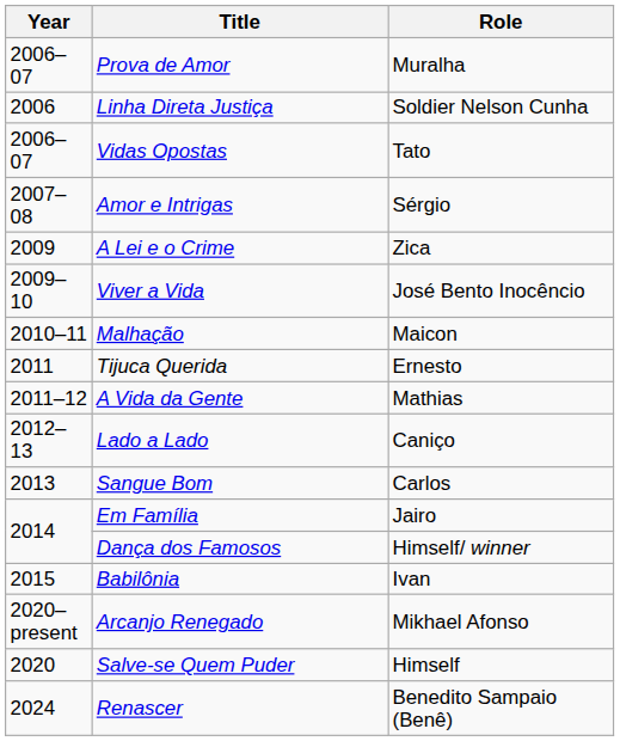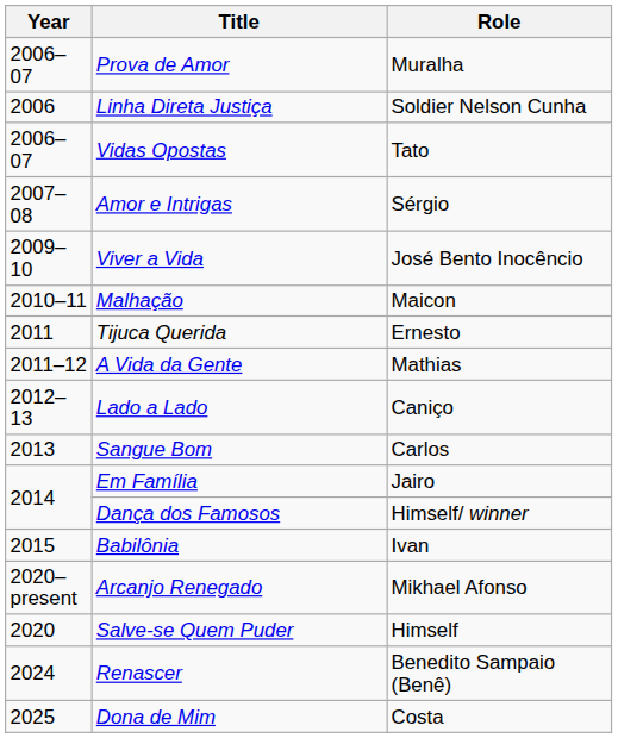 <table class="wikitable" style="font-size: 90%;">
 <tr>
 <th width=055>Year</th>
 <th width=205>Title</th>
 <th width=155>Role</th>
 </tr>
 <tr>
 <td>2006–07</td>
 <td><em><a href='#'>Prova de Amor</a></em></td>
 <td>Muralha</td>
 </tr>
 <tr>
 <td>2006</td>
 <td><em><a href='#'>Linha Direta Justiça</a></em></td>
 <td>Soldier Nelson Cunha</td>
 </tr>
 <tr>
 <td>2006–07</td>
 <td><em><a href='#'>Vidas Opostas</a></em></td>
 <td>Tato</td>
 </tr>
 <tr>
 <td>2007–08</td>
 <td><em><a href='#'>Amor e Intrigas</a></em></td>
 <td>Sérgio</td>
-</tr>
-<tr>
-<td>2009</td>
-<td><em><a href='#'>A Lei e o Crime</a></em></td>
-<td>Zica</td>
 </tr>
 <tr>
 <td>2009–10</td>
 <td><em><a href='#'>Viver a Vida</a></em></td>
 <td>José Bento Inocêncio</td>
 </tr>
 <tr>
 <td>2010–11</td>
 <td><em><a href='#'>Malhação</a></em></td>
 <td>Maicon</td>
 </tr>
 <tr>
 <td>2011</td>
 <td><em>Tijuca Querida</em></td>
 <td>Ernesto</td>
 </tr>
 <tr>
 <td>2011–12</td>
 <td><em><a href='#'>A Vida da Gente</a></em></td>
 <td>Mathias</td>
 </tr>
 <tr>
 <td>2012–13</td>
 <td><em><a href='#'>Lado a Lado</a></em></td>
 <td>Caniço</td>
 </tr>
 <tr>
 <td>2013</td>
 <td><em><a href='#'>Sangue Bom</a></em></td>
 <td>Carlos</td>
 </tr>
 <tr>
 <td rowspan=2>2014</td>
 <td><em><a href='#'>Em Família</a></em></td>
 <td>Jairo</td>
 </tr>
 <tr>
 <td><em><a href='#'>Dança dos Famosos</a></em></td>
 <td>Himself/ <em>winner</em></td>
 </tr>
 <tr>
 <td>2015</td>
 <td><em><a href='#'>Babilônia</a></em></td>
 <td>Ivan</td>
 </tr>
 <tr>
 <td>2020–present</td>
 <td><em><a href='#'>Arcanjo Renegado</a></em></td>
 <td>Mikhael Afonso</td>
 </tr>
 <tr>
 <td>2020</td>
 <td><em><a href='#'>Salve-se Quem Puder</a></em></td>
 <td>Himself</td>
 </tr>
 <tr>
 <td>2024</td>
 <td><em><a href='#'>Renascer</a></em></td>
 <td>Benedito Sampaio (Benê)</td>
 </tr>
+<tr>
+<td>2025</td>
+<td><em><a href='#'>Dona de Mim</a></em></td>
+<td>Costa</td>
+</tr>
 </table>
